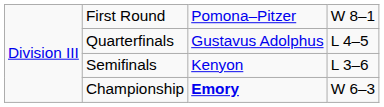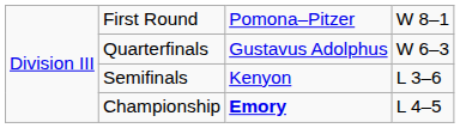 <table class="wikitable">
 <tr>
 <td rowspan="5"><a href='#'>Division III</a></td>
 <td>First Round</td>
 <td><a href='#'>Pomona–Pitzer</a></td>
 <td>W 8–1</td>
 </tr>
 <tr>
 <td>Quarterfinals</td>
 <td><a href='#'>Gustavus Adolphus</a></td>
-<td>L 4–5</td>
+<td>W 6–3</td>
 </tr>
 <tr>
 <td>Semifinals</td>
 <td><a href='#'>Kenyon</a></td>
 <td>L 3–6</td>
 </tr>
 <tr>
 <td>Championship</td>
 <td><strong><a href='#'>Emory</a></strong></td>
-<td>W 6–3</td>
+<td>L 4–5</td>
 </tr>
 </table>
